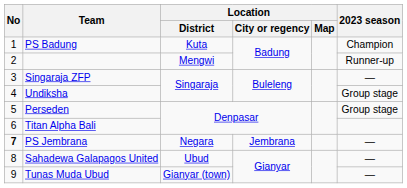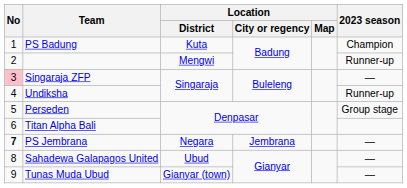 <table class="wikitable sortable">
 <tr>
 <th rowspan=2>No</th>
 <th rowspan=2>Team</th>
 <th colspan=3>Location</th>
 <th rowspan=2>2023 season</th>
 </tr>
 <tr>
 <th>District</th>
 <th>City or regency</th>
 <th>Map</th>
 </tr>
 <tr>
 <td align=center>1</td>
 <td><a href='#'>PS Badung</a></td>
 <td align=center><a href='#'>Kuta</a></td>
 <td rowspan=2 align=center><a href='#'>Badung</a></td>
 <td rowspan=2></td>
 <td align=center>Champion</td>
 </tr>
 <tr>
 <td align=center>2</td>
 <td></td>
 <td align=center><a href='#'>Mengwi</a></td>
 <td align=center>Runner-up</td>
 </tr>
 <tr>
-<td align=center>3</td>
+<td align=center style="background: pink;">3</td>
 <td><a href='#'>Singaraja ZFP</a></td>
 <td rowspan=2 align=center><a href='#'>Singaraja</a></td>
 <td rowspan=2 align=center><a href='#'>Buleleng</a></td>
 <td rowspan=2></td>
 <td align=center>—</td>
 </tr>
 <tr>
 <td align=center>4</td>
 <td><a href='#'>Undiksha</a></td>
-<td align=center>Group stage<br></td>
+<td align=center>Runner-up</td>
 </tr>
 <tr>
 <td align=center>5</td>
 <td><a href='#'>Perseden</a></td>
 <td rowspan=2; colspan=2 align=center><a href='#'>Denpasar</a></td>
 <td rowspan=2></td>
 <td align=center>Group stage<br></td>
 </tr>
 <tr>
 <td align=center>6</td>
 <td><a href='#'>Titan Alpha Bali</a></td>
 <td align=center></td>
 </tr>
 <tr>
 <td align=center><strong>7</strong></td>
 <td><a href='#'>PS Jembrana</a></td>
 <td align=center><a href='#'>Negara</a></td>
 <td align=center><a href='#'>Jembrana</a></td>
 <td></td>
 <td align=center>—</td>
 </tr>
 <tr>
 <td align=center>8</td>
 <td><a href='#'>Sahadewa Galapagos United</a></td>
 <td align=center><a href='#'>Ubud</a></td>
 <td rowspan=2 align=center><a href='#'>Gianyar</a></td>
 <td rowspan=2></td>
 <td align=center>—</td>
 </tr>
 <tr>
 <td align=center>9</td>
 <td><a href='#'>Tunas Muda Ubud</a></td>
 <td align=center><a href='#'>Gianyar (town)</a></td>
 <td align=center>—</td>
 </tr>
 </table>
